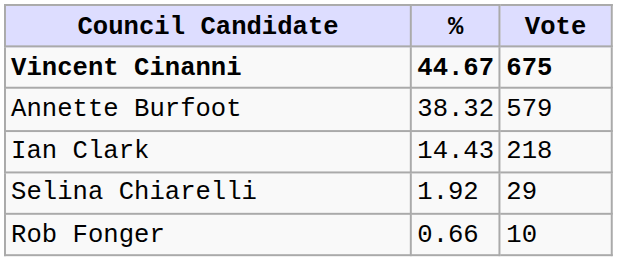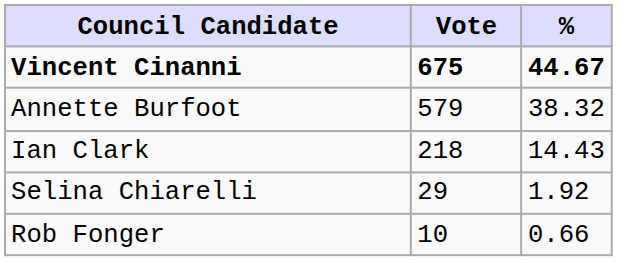 <table class="wikitable sortable">
 <tr>
 <th style="background:#ddf; width:200px;">Council Candidate</th>
+<th style="background:#ddf; width:50px;">Vote</th>
 <th style="background:#ddf; width:30px;">%</th>
-<th style="background:#ddf; width:50px;">Vote</th>
 </tr>
 <tr>
 <td><strong>Vincent Cinanni</strong></td>
+<td><strong>675</strong></td>
 <td><strong>44.67</strong></td>
-<td><strong>675</strong></td>
 </tr>
 <tr>
 <td>Annette Burfoot</td>
+<td>579</td>
 <td>38.32</td>
-<td>579</td>
 </tr>
 <tr>
 <td>Ian Clark</td>
+<td>218</td>
 <td>14.43</td>
-<td>218</td>
 </tr>
 <tr>
 <td>Selina Chiarelli</td>
+<td>29</td>
 <td>1.92</td>
-<td>29</td>
 </tr>
 <tr>
 <td>Rob Fonger</td>
+<td>10</td>
 <td>0.66</td>
-<td>10</td>
 </tr>
 </table>
